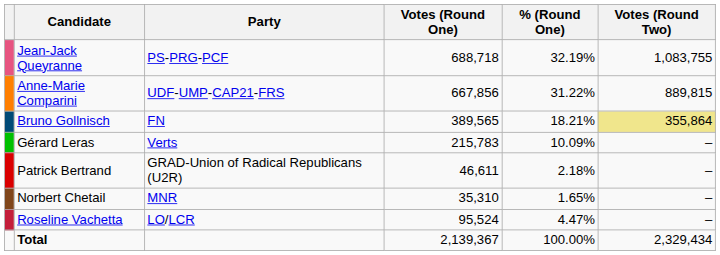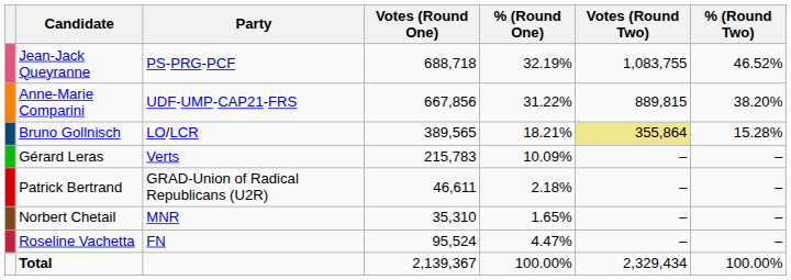 <table class="wikitable" style="text-align:right">
 <tr>
 <th></th>
 <th>Candidate</th>
 <th>Party</th>
 <th>Votes (Round One)</th>
 <th>% (Round One)</th>
 <th>Votes (Round Two)</th>
+<th>% (Round Two)</th>
 </tr>
 <tr>
 <td bgcolor="#E75480"> </td>
 <td align=left><a href='#'>Jean-Jack Queyranne</a></td>
 <td align=left><a href='#'>PS</a>-<a href='#'>PRG</a>-<a href='#'>PCF</a></td>
 <td>688,718</td>
 <td>32.19%</td>
 <td>1,083,755</td>
+<td>46.52%</td>
 </tr>
 <tr>
 <td bgcolor="#FF7F00"> </td>
 <td align=left><a href='#'>Anne-Marie Comparini</a></td>
 <td align=left><a href='#'>UDF</a>-<a href='#'>UMP</a>-<a href='#'>CAP21</a>-<a href='#'>FRS</a></td>
 <td>667,856</td>
 <td>31.22%</td>
 <td>889,815</td>
+<td>38.20%</td>
 </tr>
 <tr>
 <td bgcolor="#004A77"> </td>
 <td align=left><a href='#'>Bruno Gollnisch</a></td>
-<td align=left><a href='#'>FN</a></td>
+<td align=left><a href='#'>LO</a>/<a href='#'>LCR</a></td>
 <td>389,565</td>
 <td>18.21%</td>
 <td style="background: khaki;">355,864</td>
+<td>15.28%</td>
 </tr>
 <tr>
 <td bgcolor="#00c000"> </td>
 <td align=left>Gérard Leras</td>
 <td align=left><a href='#'>Verts</a></td>
 <td>215,783</td>
 <td>10.09%</td>
+<td>–</td>
 <td>–</td>
 </tr>
 <tr>
 <td bgcolor="DARKPINK"> </td>
 <td align=left>Patrick Bertrand</td>
 <td align=left>GRAD-Union of Radical Republicans (U2R)</td>
 <td>46,611</td>
 <td>2.18%</td>
 <td>–</td>
+<td>–</td>
 </tr>
 <tr>
 <td bgcolor="#80461B"> </td>
 <td align=left>Norbert Chetail</td>
 <td align=left><a href='#'>MNR</a></td>
 <td>35,310</td>
 <td>1.65%</td>
 <td>–</td>
+<td>–</td>
 </tr>
 <tr>
 <td bgcolor="#c41e3a"> </td>
 <td align=left><a href='#'>Roseline Vachetta</a></td>
-<td align=left><a href='#'>LO</a>/<a href='#'>LCR</a></td>
+<td align=left><a href='#'>FN</a></td>
 <td>95,524</td>
 <td>4.47%</td>
+<td>–</td>
 <td>–</td>
 </tr>
 <tr>
 <td></td>
 <td align=left><strong>Total</strong></td>
 <td align=left></td>
 <td>2,139,367</td>
 <td>100.00%</td>
 <td>2,329,434</td>
+<td>100.00%</td>
 </tr>
 </table>
